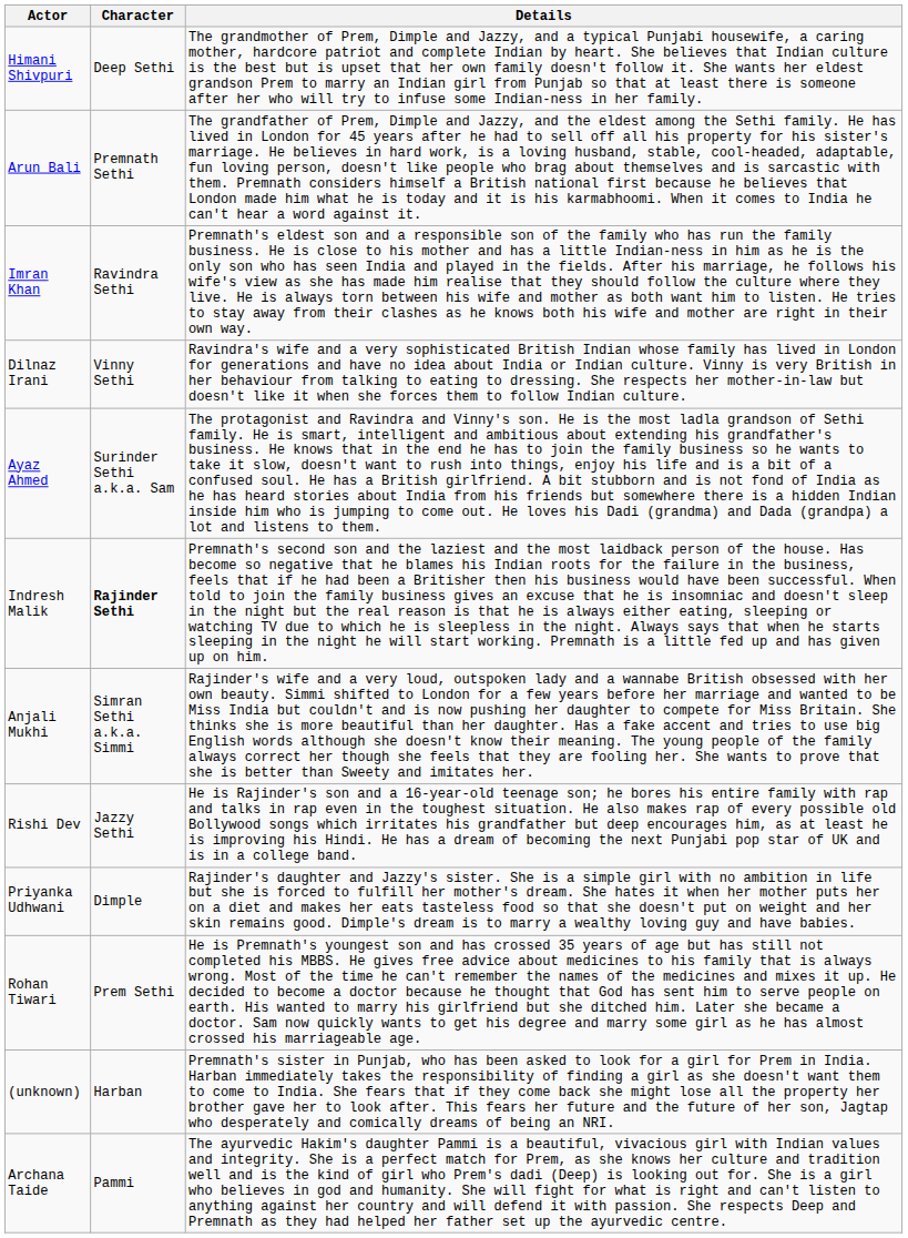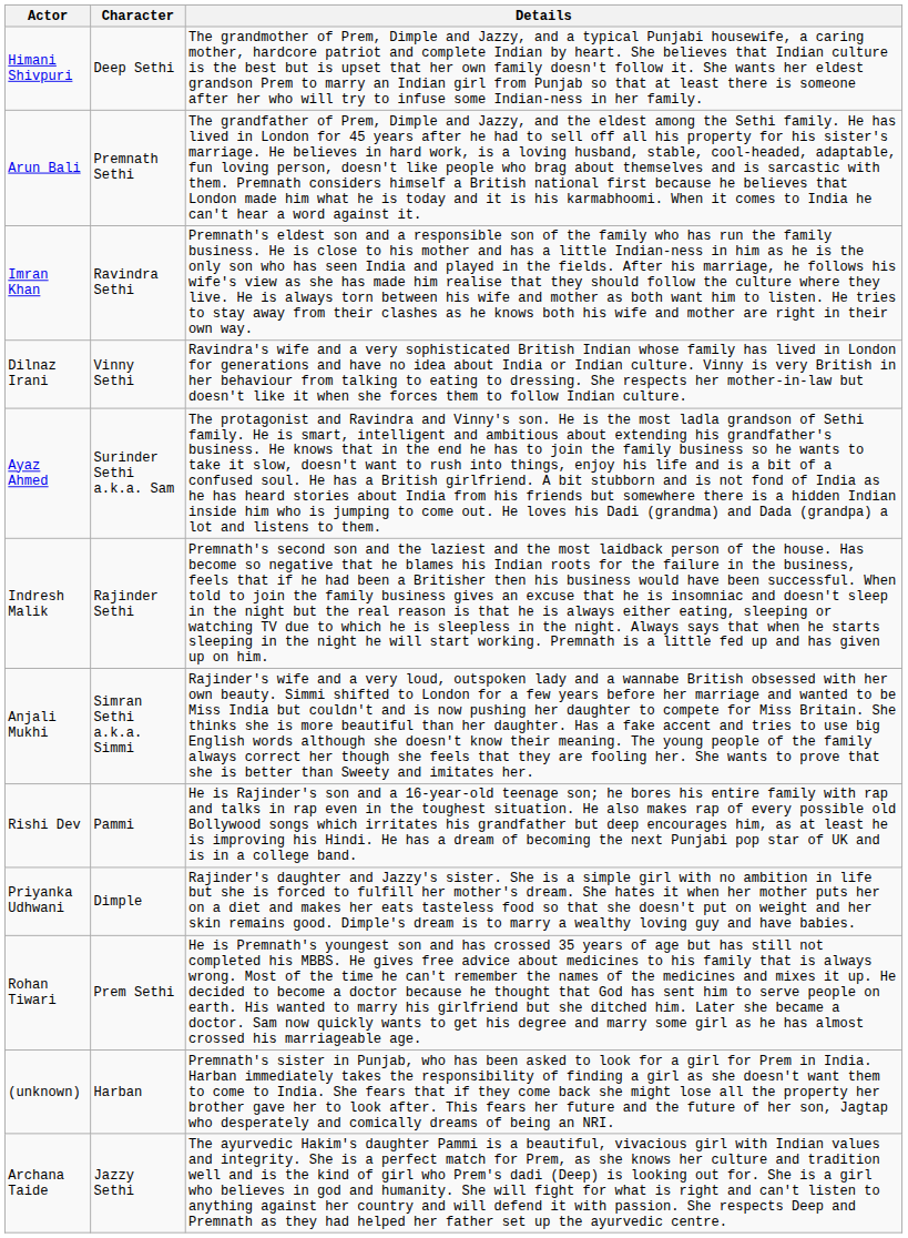 <table class="wikitable">
 <tr>
 <th>Actor</th>
 <th>Character</th>
 <th>Details</th>
 </tr>
 <tr>
 <td><a href='#'>Himani Shivpuri</a></td>
 <td>Deep Sethi</td>
 <td>The grandmother of Prem, Dimple and Jazzy, and a typical Punjabi housewife, a caring mother, hardcore patriot and complete Indian by heart. She believes that Indian culture is the best but is upset that her own family doesn't follow it. She wants her eldest grandson Prem to marry an Indian girl from Punjab so that at least there is someone after her who will try to infuse some Indian-ness in her family.</td>
 </tr>
 <tr>
 <td><a href='#'>Arun Bali</a></td>
 <td>Premnath Sethi</td>
 <td>The grandfather of Prem, Dimple and Jazzy, and the eldest among the Sethi family. He has lived in London for 45 years after he had to sell off all his property for his sister's marriage. He believes in hard work, is a loving husband, stable, cool-headed, adaptable, fun loving person, doesn't like people who brag about themselves and is sarcastic with them. Premnath considers himself a British national first because he believes that London made him what he is today and it is his karmabhoomi. When it comes to India he can't hear a word against it.</td>
 </tr>
 <tr>
 <td><a href='#'> Imran Khan</a></td>
 <td>Ravindra  Sethi</td>
 <td>Premnath's eldest son and a responsible son of the family who has run the family business. He is close to his mother and has a little Indian-ness in him as he is the only son who has seen India and played in the fields. After his marriage, he follows his wife's view as she has made him realise that they should follow the culture where they live. He is always torn between his wife and mother as both want him to listen. He tries to stay away from their clashes as he knows both his wife and mother are right in their own way.</td>
 </tr>
 <tr>
 <td>Dilnaz Irani</td>
 <td>Vinny Sethi</td>
 <td>Ravindra's wife and a very sophisticated British Indian whose family has lived in London for generations and have no idea about India or Indian culture. Vinny is very British in her behaviour from talking to eating to dressing. She respects her mother-in-law but doesn't like it when she forces them to follow Indian culture.</td>
 </tr>
 <tr>
 <td><a href='#'>Ayaz Ahmed</a></td>
 <td>Surinder Sethi a.k.a. Sam</td>
 <td>The protagonist and Ravindra and Vinny's son. He is the most ladla grandson of Sethi family. He is smart, intelligent and ambitious about extending his grandfather's business. He knows that in the end he has to join the family business so he wants to take it slow, doesn't want to rush into things, enjoy his life and is a bit of a confused soul. He has a British girlfriend. A bit stubborn and is not fond of India as he has heard stories about India from his friends but somewhere there is a hidden Indian inside him who is jumping to come out. He loves his Dadi (grandma) and Dada (grandpa) a lot and listens to them.</td>
 </tr>
 <tr>
 <td>Indresh Malik</td>
-<td><strong>Rajinder Sethi</strong></td>
+<td>Rajinder Sethi</td>
 <td>Premnath's second son and the laziest and the most laidback person of the house. Has become so negative that he blames his Indian roots for the failure in the business, feels that if he had been a Britisher then his business would have been successful. When told to join the family business gives an excuse that he is insomniac and doesn't sleep in the night but the real reason is that he is always either eating, sleeping or watching TV due to which he is sleepless in the night. Always says that when he starts sleeping in the night he will start working. Premnath is a little fed up and has given up on him.</td>
 </tr>
 <tr>
 <td>Anjali Mukhi</td>
 <td>Simran Sethi a.k.a. Simmi</td>
 <td>Rajinder's wife and a very loud, outspoken lady and a wannabe British obsessed with her own beauty. Simmi shifted to London for a few years before her marriage and wanted to be Miss India but couldn't and is now pushing her daughter to compete for Miss Britain. She thinks she is more beautiful than her daughter. Has a fake accent and tries to use big English words although she doesn't know their meaning. The young people of the family always correct her though she feels that they are fooling her. She wants to prove that she is better than Sweety and imitates her.</td>
 </tr>
 <tr>
 <td>Rishi Dev</td>
-<td>Jazzy Sethi</td>
+<td>Pammi</td>
 <td>He is Rajinder's son and a 16-year-old teenage son; he bores his entire family with rap and talks in rap even in the toughest situation. He also makes rap of every possible old Bollywood songs which irritates his grandfather but deep encourages him, as at least he is improving his Hindi. He has a dream of becoming the next Punjabi pop star of UK and is in a college band.</td>
 </tr>
 <tr>
 <td>Priyanka Udhwani</td>
 <td>Dimple</td>
 <td>Rajinder's daughter and Jazzy's sister. She is a simple girl with no ambition in life but she is forced to fulfill her mother's dream. She hates it when her mother puts her on a diet and makes her eats tasteless food so that she doesn't put on weight and her skin remains good. Dimple's dream is to marry a wealthy loving guy and have babies.</td>
 </tr>
 <tr>
 <td>Rohan Tiwari</td>
 <td>Prem Sethi</td>
 <td>He is Premnath's youngest son and has crossed 35 years of age but has still not completed his MBBS. He gives free advice about medicines to his family that is always wrong. Most of the time he can't remember the names of the medicines and mixes it up. He decided to become a doctor because he thought that God has sent him to serve people on earth. His wanted to marry his girlfriend but she ditched him. Later she became a doctor. Sam now quickly wants to get his degree and marry some girl as he has almost crossed his marriageable age.</td>
 </tr>
 <tr>
 <td>(unknown)</td>
 <td>Harban</td>
 <td>Premnath's sister in Punjab, who has been asked to look for a girl for Prem in India. Harban immediately takes the responsibility of finding a girl as she doesn't want them to come to India. She fears that if they come back she might lose all the property her brother gave her to look after. This fears her future and the future of her son, Jagtap who desperately and comically dreams of being an NRI.</td>
 </tr>
 <tr>
 <td>Archana Taide</td>
-<td>Pammi</td>
+<td>Jazzy Sethi</td>
 <td>The ayurvedic Hakim's daughter Pammi is a beautiful, vivacious girl with Indian values and integrity. She is a perfect match for Prem, as she knows her culture and tradition well and is the kind of girl who Prem's dadi (Deep) is looking out for. She is a girl who believes in god and humanity. She will fight for what is right and can't listen to anything against her country and will defend it with passion. She respects Deep and Premnath as they had helped her father set up the ayurvedic centre.</td>
 </tr>
 </table>
